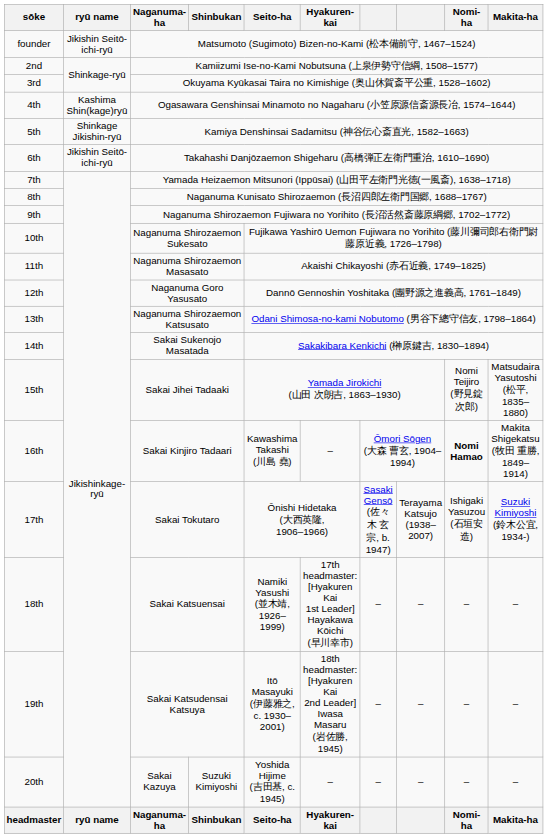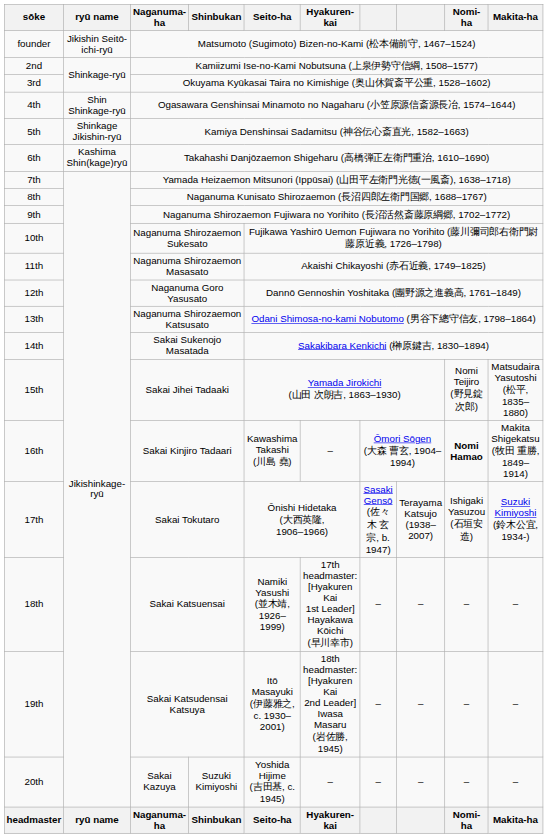 <table class="wikitable sortable" style="margin:1em auto; text-align: center;">
 <tr>
 <th>sōke</th>
 <th>ryū name</th>
 <th>Naganuma-ha</th>
 <th>Shinbukan</th>
 <th>Seito-ha</th>
 <th>Hyakuren-kai</th>
 <th></th>
 <th></th>
 <th>Nomi-ha</th>
 <th>Makita-ha</th>
 </tr>
 <tr>
 <td>founder</td>
 <td>Jikishin Seitō-ichi-ryū</td>
 <td colspan="8">Matsumoto (Sugimoto) Bizen-no-Kami (松本備前守, 1467–1524)</td>
 </tr>
 <tr>
 <td>2nd</td>
 <td rowspan=2>Shinkage-ryū</td>
 <td colspan="8">Kamiizumi Ise-no-Kami Nobutsuna (上泉伊勢守信綱, 1508–1577)</td>
 </tr>
 <tr>
 <td>3rd</td>
 <td colspan="8">Okuyama Kyūkasai Taira no Kimishige (奥山休賀斎平公重, 1528–1602)</td>
 </tr>
 <tr>
 <td>4th</td>
-<td>Kashima Shin(kage)ryū</td>
+<td>Shin Shinkage-ryū</td>
 <td colspan="8">Ogasawara Genshinsai Minamoto no Nagaharu (小笠原源信斎源長冶, 1574–1644)</td>
 </tr>
 <tr>
 <td>5th</td>
 <td>Shinkage Jikishin-ryū</td>
 <td colspan="8">Kamiya Denshinsai Sadamitsu (神谷伝心斎直光, 1582–1663)</td>
 </tr>
 <tr>
 <td>6th</td>
-<td>Jikishin Seitō-ichi-ryū</td>
+<td>Kashima Shin(kage)ryū</td>
 <td colspan="8">Takahashi Danjōzaemon Shigeharu (高橋弾正左衛門重治, 1610–1690)</td>
 </tr>
 <tr>
 <td>7th</td>
 <td rowspan=14>Jikishinkage-ryū</td>
 <td colspan="8">Yamada Heizaemon Mitsunori (Ippūsai) (山田平左衛門光徳(一風斎), 1638–1718)</td>
 </tr>
 <tr>
 <td>8th</td>
 <td colspan="8">Naganuma Kunisato Shirozaemon (長沼四郎左衛門国郷, 1688–1767)</td>
 </tr>
 <tr>
 <td>9th</td>
 <td colspan="8">Naganuma Shirozaemon Fujiwara no Yorihito (長沼活然斎藤原綱郷, 1702–1772)</td>
 </tr>
 <tr>
 <td>10th</td>
 <td colspan=2>Naganuma Shirozaemon Sukesato</td>
 <td colspan="6">Fujikawa Yashirō Uemon Fujiwara no Yorihito (藤川彌司郎右衛門尉藤原近義, 1726–1798)</td>
 </tr>
 <tr>
 <td>11th</td>
 <td colspan=2>Naganuma Shirozaemon Masasato</td>
 <td colspan="6">Akaishi Chikayoshi (赤石近義, 1749–1825)</td>
 </tr>
 <tr>
 <td>12th</td>
 <td colspan=2>Naganuma Goro Yasusato</td>
 <td colspan="6">Dannō Gennoshin Yoshitaka (團野源之進義高, 1761–1849)</td>
 </tr>
 <tr>
 <td>13th</td>
 <td colspan=2>Naganuma Shirozaemon Katsusato</td>
 <td colspan="6"><a href='#'>Odani Shimosa-no-kami Nobutomo</a> (男谷下總守信友, 1798–1864)</td>
 </tr>
 <tr>
 <td>14th</td>
 <td colspan=2>Sakai Sukenojo Masatada</td>
 <td colspan="6"><a href='#'>Sakakibara Kenkichi</a> (榊原鍵吉, 1830–1894)</td>
 </tr>
 <tr>
 <td>15th</td>
 <td colspan=2>Sakai Jihei Tadaaki</td>
 <td colspan="4"><a href='#'>Yamada Jirokichi</a> <br>(山田 次朗吉, 1863–1930)</td>
 <td>Nomi Teijiro <br>(野見錠次郎)</td>
 <td>Matsudaira Yasutoshi <br>(松平, 1835–1880)</td>
 </tr>
 <tr>
 <td>16th</td>
 <td colspan=2>Sakai Kinjiro Tadaari</td>
 <td>Kawashima Takashi <br>(川島 堯)</td>
 <td>–</td>
 <td colspan="2"><a href='#'>Ōmori Sōgen</a> <br>(大森 曹玄, 1904–1994)</td>
 <td><strong>Nomi Hamao</strong></td>
 <td>Makita Shigekatsu <br>(牧田 重勝, 1849–1914)</td>
 </tr>
 <tr>
 <td>17th</td>
 <td colspan=2>Sakai Tokutaro</td>
 <td colspan=2>Ōnishi Hidetaka <br>(大西英隆, <br>1906–1966)</td>
 <td><a href='#'>Sasaki Gensō</a><br>(佐々木 玄宗, b. 1947)</td>
 <td>Terayama Katsujo <br>(1938–2007)</td>
 <td>Ishigaki Yasuzou <br>(石垣安造)</td>
 <td><a href='#'>Suzuki Kimiyoshi</a> <br>(鈴木公宜, 1934-)</td>
 </tr>
 <tr>
 <td>18th</td>
 <td colspan=2>Sakai Katsuensai</td>
 <td>Namiki Yasushi <br>(並木靖, <br>1926–1999)</td>
 <td>17th headmaster: <br>[Hyakuren Kai <br>1st Leader]<br>Hayakawa Kōichi <br>(早川幸市)</td>
 <td>–</td>
 <td>–</td>
 <td>–</td>
 <td>–</td>
 </tr>
 <tr>
 <td>19th</td>
 <td colspan=2>Sakai Katsudensai Katsuya</td>
 <td>Itō Masayuki <br>(伊藤雅之, <br>c. 1930–2001)</td>
 <td>18th headmaster:<br>[Hyakuren Kai <br>2nd Leader]<br>Iwasa Masaru <br>(岩佐勝, 1945)</td>
 <td>–</td>
 <td>–</td>
 <td>–</td>
 <td>–</td>
 </tr>
 <tr>
 <td>20th</td>
 <td>Sakai Kazuya</td>
 <td>Suzuki Kimiyoshi</td>
 <td>Yoshida Hijime <br>(吉田基, c. 1945)</td>
 <td>–</td>
 <td>–</td>
 <td>–</td>
 <td>–</td>
 <td>–</td>
 </tr>
 <tr>
 <th>headmaster</th>
 <th>ryū name</th>
 <th>Naganuma-ha</th>
 <th>Shinbukan</th>
 <th>Seito-ha</th>
 <th>Hyakuren-kai</th>
 <th></th>
 <th></th>
 <th>Nomi-ha</th>
 <th>Makita-ha</th>
 </tr>
 </table>
